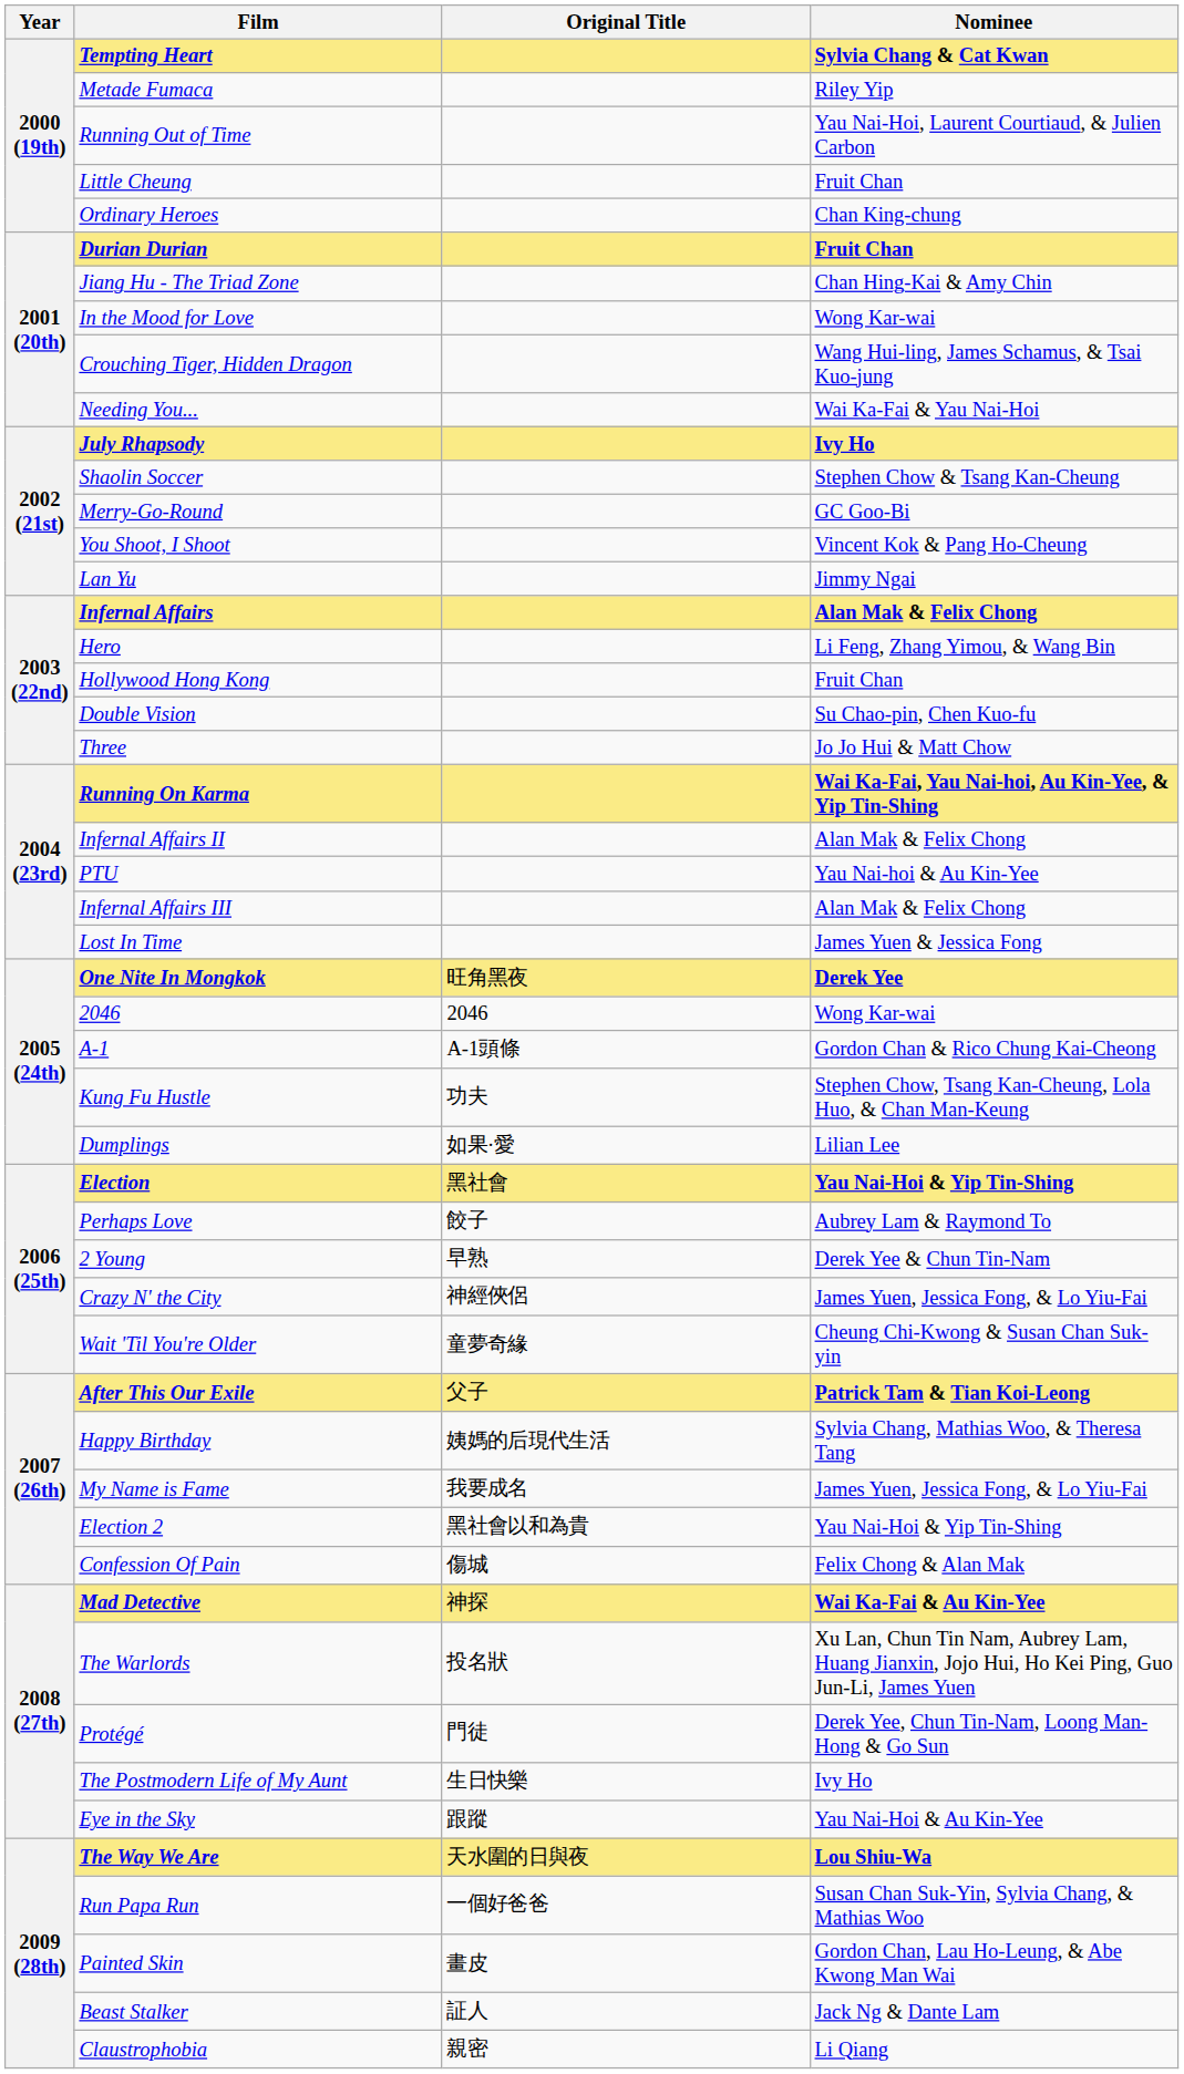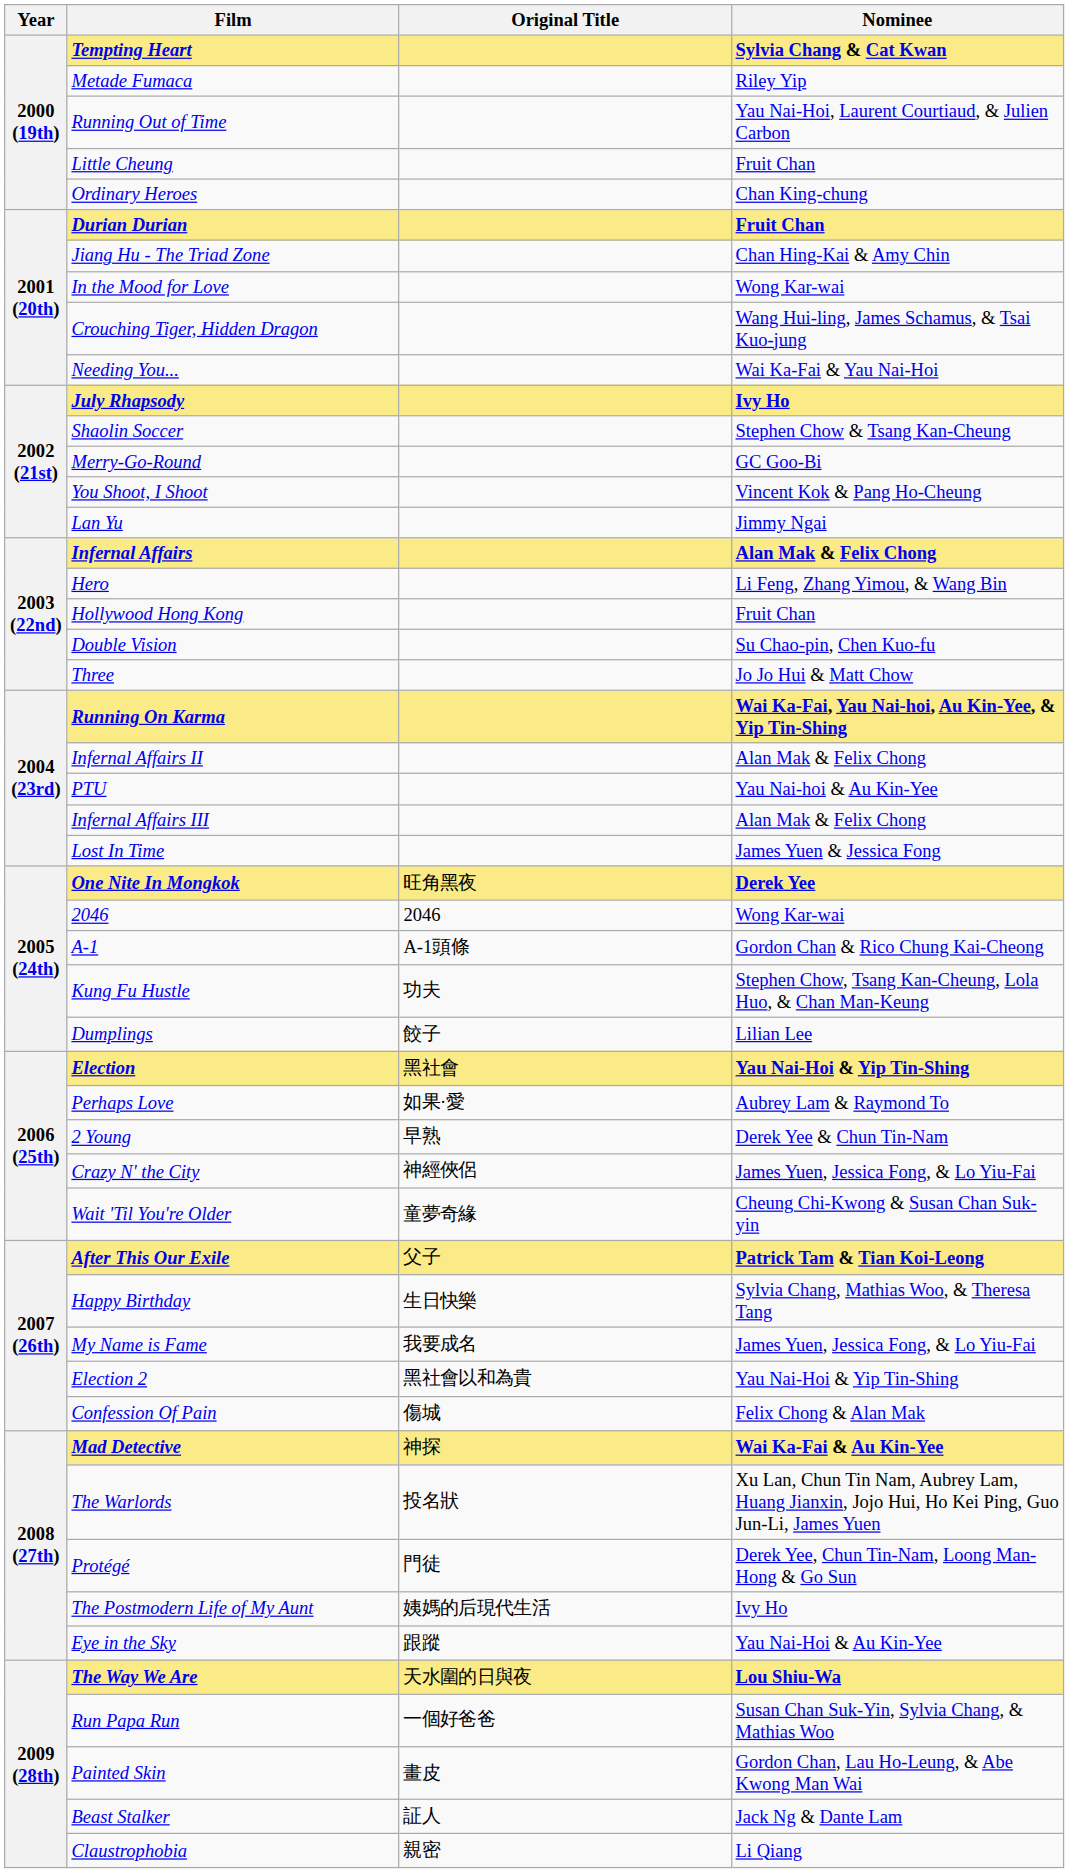 <table class="wikitable unsortable" style="font-size:95%">
 <tr>
 <th scope="col" style="width:5%;">Year</th>
 <th scope="col" style="width:30%;">Film</th>
 <th scope="col" style="width:30%;">Original Title</th>
 <th scope="col" style="width:30%;">Nominee</th>
 </tr>
 <tr>
 <th rowspan="5" scope="row" style="text-align:center;">2000<br>(<a href='#'>19th</a>)<br></th>
 <td style="background:#FAEB86"><strong><em><a href='#'>Tempting Heart</a></em></strong></td>
 <td style="background:#FAEB86"></td>
 <td style="background:#FAEB86"><strong><a href='#'>Sylvia Chang</a> & <a href='#'>Cat Kwan</a></strong></td>
 </tr>
 <tr>
 <td><em><a href='#'>Metade Fumaca</a></em></td>
 <td></td>
 <td><a href='#'>Riley Yip</a></td>
 </tr>
 <tr>
 <td><a href='#'><em>Running Out of Time</em></a></td>
 <td></td>
 <td><a href='#'>Yau Nai-Hoi</a>, <a href='#'>Laurent Courtiaud</a>, & <a href='#'>Julien Carbon</a></td>
 </tr>
 <tr>
 <td><em><a href='#'>Little Cheung</a></em></td>
 <td></td>
 <td><a href='#'>Fruit Chan</a></td>
 </tr>
 <tr>
 <td><a href='#'><em>Ordinary Heroes</em></a></td>
 <td></td>
 <td><a href='#'>Chan King-chung</a></td>
 </tr>
 <tr>
 <th rowspan="5" scope="row" style="text-align:center;">2001<br>(<a href='#'>20th</a>)<br></th>
 <td style="background:#FAEB86"><strong><em><a href='#'>Durian Durian</a></em></strong></td>
 <td style="background:#FAEB86"></td>
 <td style="background:#FAEB86"><strong><a href='#'>Fruit Chan</a></strong></td>
 </tr>
 <tr>
 <td><em><a href='#'>Jiang Hu - The Triad Zone</a></em></td>
 <td></td>
 <td><a href='#'>Chan Hing-Kai</a> & <a href='#'>Amy Chin</a></td>
 </tr>
 <tr>
 <td><em><a href='#'>In the Mood for Love</a></em></td>
 <td></td>
 <td><a href='#'>Wong Kar-wai</a></td>
 </tr>
 <tr>
 <td><em><a href='#'>Crouching Tiger, Hidden Dragon</a></em></td>
 <td></td>
 <td><a href='#'>Wang Hui-ling</a>, <a href='#'>James Schamus</a>, & <a href='#'>Tsai Kuo-jung</a></td>
 </tr>
 <tr>
 <td><em><a href='#'>Needing You...</a></em></td>
 <td></td>
 <td><a href='#'>Wai Ka-Fai</a> & <a href='#'>Yau Nai-Hoi</a></td>
 </tr>
 <tr>
 <th rowspan="5" scope="row" style="text-align:center;">2002<br>(<a href='#'>21st</a>)<br></th>
 <td style="background:#FAEB86"><strong><em><a href='#'>July Rhapsody</a></em></strong></td>
 <td style="background:#FAEB86"></td>
 <td style="background:#FAEB86"><strong><a href='#'>Ivy Ho</a></strong></td>
 </tr>
 <tr>
 <td><em><a href='#'>Shaolin Soccer</a></em></td>
 <td></td>
 <td><a href='#'>Stephen Chow</a> & <a href='#'>Tsang Kan-Cheung</a></td>
 </tr>
 <tr>
 <td><a href='#'><em>Merry-Go-Round</em></a></td>
 <td></td>
 <td><a href='#'>GC Goo-Bi</a></td>
 </tr>
 <tr>
 <td><em><a href='#'>You Shoot, I Shoot</a></em></td>
 <td></td>
 <td><a href='#'>Vincent Kok</a> & <a href='#'>Pang Ho-Cheung</a></td>
 </tr>
 <tr>
 <td><a href='#'><em>Lan Yu</em></a></td>
 <td></td>
 <td><a href='#'>Jimmy Ngai</a></td>
 </tr>
 <tr>
 <th rowspan="5" scope="row" style="text-align:center;">2003<br>(<a href='#'>22nd</a>)<br></th>
 <td style="background:#FAEB86"><strong><em><a href='#'>Infernal Affairs</a></em></strong></td>
 <td style="background:#FAEB86"></td>
 <td style="background:#FAEB86"><strong><a href='#'>Alan Mak</a> & <a href='#'>Felix Chong</a></strong></td>
 </tr>
 <tr>
 <td><a href='#'><em>Hero</em></a></td>
 <td></td>
 <td><a href='#'>Li Feng</a>, <a href='#'>Zhang Yimou</a>, & <a href='#'>Wang Bin</a></td>
 </tr>
 <tr>
 <td><em><a href='#'>Hollywood Hong Kong</a></em></td>
 <td></td>
 <td><a href='#'>Fruit Chan</a></td>
 </tr>
 <tr>
 <td><a href='#'><em>Double Vision</em></a></td>
 <td></td>
 <td><a href='#'>Su Chao-pin</a>, <a href='#'>Chen Kuo-fu</a></td>
 </tr>
 <tr>
 <td><a href='#'><em>Three</em></a></td>
 <td></td>
 <td><a href='#'>Jo Jo Hui</a> & <a href='#'>Matt Chow</a></td>
 </tr>
 <tr>
 <th rowspan="5" scope="row" style="text-align:center;">2004<br>(<a href='#'>23rd</a>)<br></th>
 <td style="background:#FAEB86"><strong><em><a href='#'>Running On Karma</a></em></strong></td>
 <td style="background:#FAEB86"></td>
 <td style="background:#FAEB86"><strong><a href='#'>Wai Ka-Fai</a>, <a href='#'>Yau Nai-hoi</a>, <a href='#'>Au Kin-Yee</a>, & <a href='#'>Yip Tin-Shing</a></strong></td>
 </tr>
 <tr>
 <td><em><a href='#'>Infernal Affairs II</a></em></td>
 <td></td>
 <td><a href='#'>Alan Mak</a> & <a href='#'>Felix Chong</a></td>
 </tr>
 <tr>
 <td><em><a href='#'>PTU</a></em></td>
 <td></td>
 <td><a href='#'>Yau Nai-hoi</a> & <a href='#'>Au Kin-Yee</a></td>
 </tr>
 <tr>
 <td><em><a href='#'>Infernal Affairs III</a></em></td>
 <td></td>
 <td><a href='#'>Alan Mak</a> & <a href='#'>Felix Chong</a></td>
 </tr>
 <tr>
 <td><em><a href='#'>Lost In Time</a></em></td>
 <td></td>
 <td><a href='#'>James Yuen</a> & <a href='#'>Jessica Fong</a></td>
 </tr>
 <tr>
 <th rowspan="5" scope="row" style="text-align:center;">2005<br>(<a href='#'>24th</a>)<br></th>
 <td style="background:#FAEB86"><strong><em><a href='#'>One Nite In Mongkok</a></em></strong></td>
 <td style="background:#FAEB86">旺角黑夜</td>
 <td style="background:#FAEB86"><strong><a href='#'>Derek Yee</a></strong></td>
 </tr>
 <tr>
 <td><a href='#'><em>2046</em></a></td>
 <td>2046</td>
 <td><a href='#'>Wong Kar-wai</a></td>
 </tr>
 <tr>
 <td><em><a href='#'>A-1</a></em></td>
 <td>A-1頭條</td>
 <td><a href='#'>Gordon Chan</a> & <a href='#'>Rico Chung Kai-Cheong</a></td>
 </tr>
 <tr>
 <td><em><a href='#'>Kung Fu Hustle</a></em></td>
 <td>功夫</td>
 <td><a href='#'>Stephen Chow</a>, <a href='#'>Tsang Kan-Cheung</a>, <a href='#'>Lola Huo</a>, & <a href='#'>Chan Man-Keung</a></td>
 </tr>
 <tr>
 <td><em><a href='#'>Dumplings</a></em></td>
-<td>如果·愛</td>
+<td>餃子</td>
 <td><a href='#'>Lilian Lee</a></td>
 </tr>
 <tr>
 <th rowspan="5" scope="row" style="text-align:center;">2006<br>(<a href='#'>25th</a>)<br></th>
 <td style="background:#FAEB86"><strong><em><a href='#'>Election</a></em></strong></td>
 <td style="background:#FAEB86">黑社會</td>
 <td style="background:#FAEB86"><strong><a href='#'>Yau Nai-Hoi</a> & <a href='#'>Yip Tin-Shing</a></strong></td>
 </tr>
 <tr>
 <td><a href='#'><em>Perhaps Love</em></a></td>
-<td>餃子</td>
+<td>如果·愛</td>
 <td><a href='#'>Aubrey Lam</a> & <a href='#'>Raymond To</a></td>
 </tr>
 <tr>
 <td><em><a href='#'>2 Young</a></em></td>
 <td>早熟</td>
 <td><a href='#'>Derek Yee</a> & <a href='#'>Chun Tin-Nam</a></td>
 </tr>
 <tr>
 <td><em><a href='#'>Crazy N' the City</a></em></td>
 <td>神經俠侶</td>
 <td><a href='#'>James Yuen</a>, <a href='#'>Jessica Fong</a>, & <a href='#'>Lo Yiu-Fai</a></td>
 </tr>
 <tr>
 <td><em><a href='#'>Wait 'Til You're Older</a></em></td>
 <td>童夢奇緣</td>
 <td><a href='#'>Cheung Chi-Kwong</a> & <a href='#'>Susan Chan Suk-yin</a></td>
 </tr>
 <tr>
 <th rowspan="5" scope="row" style="text-align:center;">2007<br>(<a href='#'>26th</a>)<br></th>
 <td style="background:#FAEB86"><strong><em><a href='#'>After This Our Exile</a></em></strong></td>
 <td style="background:#FAEB86">父子</td>
 <td style="background:#FAEB86"><strong><a href='#'>Patrick Tam</a> & <a href='#'>Tian Koi-Leong</a></strong></td>
 </tr>
 <tr>
 <td><a href='#'><em>Happy Birthday</em></a></td>
-<td>姨媽的后現代生活</td>
+<td>生日快樂</td>
 <td><a href='#'>Sylvia Chang</a>, <a href='#'>Mathias Woo</a>, & <a href='#'>Theresa Tang</a></td>
 </tr>
 <tr>
 <td><em><a href='#'>My Name is Fame</a></em></td>
 <td>我要成名</td>
 <td><a href='#'>James Yuen</a>, <a href='#'>Jessica Fong</a>, & <a href='#'>Lo Yiu-Fai</a></td>
 </tr>
 <tr>
 <td><em><a href='#'>Election 2</a></em></td>
 <td>黑社會以和為貴</td>
 <td><a href='#'>Yau Nai-Hoi</a> & <a href='#'>Yip Tin-Shing</a></td>
 </tr>
 <tr>
 <td><em><a href='#'>Confession Of Pain</a></em></td>
 <td>傷城</td>
 <td><a href='#'>Felix Chong</a> & <a href='#'>Alan Mak</a></td>
 </tr>
 <tr>
 <th rowspan="5" scope="row" style="text-align:center;">2008<br>(<a href='#'>27th</a>)<br></th>
 <td style="background:#FAEB86"><strong><em><a href='#'>Mad Detective</a></em></strong></td>
 <td style="background:#FAEB86">神探</td>
 <td style="background:#FAEB86"><strong><a href='#'>Wai Ka-Fai</a> & <a href='#'>Au Kin-Yee</a></strong></td>
 </tr>
 <tr>
 <td><em><a href='#'>The Warlords</a></em></td>
 <td>投名狀</td>
 <td>Xu Lan, Chun Tin Nam, Aubrey Lam, <a href='#'>Huang Jianxin</a>, Jojo Hui, Ho Kei Ping, Guo Jun-Li, <a href='#'>James Yuen</a></td>
 </tr>
 <tr>
 <td><em><a href='#'>Protégé</a></em></td>
 <td>門徒</td>
 <td><a href='#'>Derek Yee</a>, <a href='#'>Chun Tin-Nam</a>, <a href='#'>Loong Man-Hong</a> & <a href='#'>Go Sun</a></td>
 </tr>
 <tr>
 <td><em><a href='#'>The Postmodern Life of My Aunt</a></em></td>
-<td>生日快樂</td>
+<td>姨媽的后現代生活</td>
 <td><a href='#'>Ivy Ho</a></td>
 </tr>
 <tr>
 <td><em><a href='#'>Eye in the Sky</a></em></td>
 <td>跟蹤</td>
 <td><a href='#'>Yau Nai-Hoi</a> & <a href='#'>Au Kin-Yee</a></td>
 </tr>
 <tr>
 <th rowspan="5">2009<br>(<a href='#'>28th</a>)<br></th>
 <td style="background:#FAEB86"><a href='#'><strong><em>The Way We Are</em></strong></a></td>
 <td style="background:#FAEB86">天水圍的日與夜</td>
 <td style="background:#FAEB86"><strong><a href='#'>Lou Shiu-Wa</a></strong></td>
 </tr>
 <tr>
 <td><em><a href='#'>Run Papa Run</a></em></td>
 <td>一個好爸爸</td>
 <td><a href='#'>Susan Chan Suk-Yin</a>, <a href='#'>Sylvia Chang</a>, & <a href='#'>Mathias Woo</a></td>
 </tr>
 <tr>
 <td><a href='#'><em>Painted Skin</em></a></td>
 <td>畫皮</td>
 <td><a href='#'>Gordon Chan</a>, <a href='#'>Lau Ho-Leung</a>, & <a href='#'>Abe Kwong Man Wai</a></td>
 </tr>
 <tr>
 <td><em><a href='#'>Beast Stalker</a></em></td>
 <td>証人</td>
 <td><a href='#'>Jack Ng</a> & <a href='#'>Dante Lam</a></td>
 </tr>
 <tr>
 <td><a href='#'><em>Claustrophobia</em></a></td>
 <td>親密</td>
 <td><a href='#'>Li Qiang</a></td>
 </tr>
 </table>
